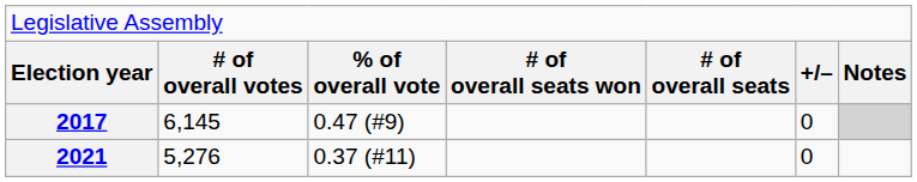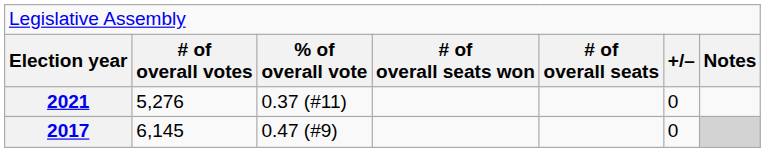 <table class=wikitable>
 <tr>
 <td colspan=7><a href='#'>Legislative Assembly</a></td>
 </tr>
 <tr>
 <th>Election year</th>
 <th># of<br>overall votes</th>
 <th>% of<br>overall vote</th>
 <th># of<br>overall seats won</th>
 <th># of<br>overall seats</th>
 <th>+/–</th>
 <th>Notes</th>
 </tr>
 <tr>
+<th><a href='#'>2021</a></th>
+<td>5,276</td>
+<td>0.37 (#11)</td>
+<td></td>
+<td></td>
+<td> 0</td>
+<td></td>
+</tr>
+<tr>
 <th><a href='#'>2017</a></th>
 <td>6,145</td>
 <td>0.47 (#9)</td>
 <td></td>
 <td></td>
 <td> 0</td>
 <td style="background:lightgrey;"></td>
 </tr>
-<tr>
-<th><a href='#'>2021</a></th>
-<td>5,276</td>
-<td>0.37 (#11)</td>
-<td></td>
-<td></td>
-<td> 0</td>
-<td></td>
-</tr>
 </table>
